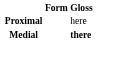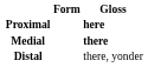 <table>
 <tr>
 <th></th>
 <th>Form</th>
 <th>Gloss</th>
 </tr>
 <tr>
 <th>Proximal</th>
 <td></td>
-<td>here</td>
+<td><strong>here</strong></td>
 </tr>
 <tr>
 <th>Medial</th>
 <td></td>
 <td><strong>there</strong></td>
 </tr>
+<tr>
+<th>Distal</th>
+<td></td>
+<td>there, yonder</td>
+</tr>
 </table>
